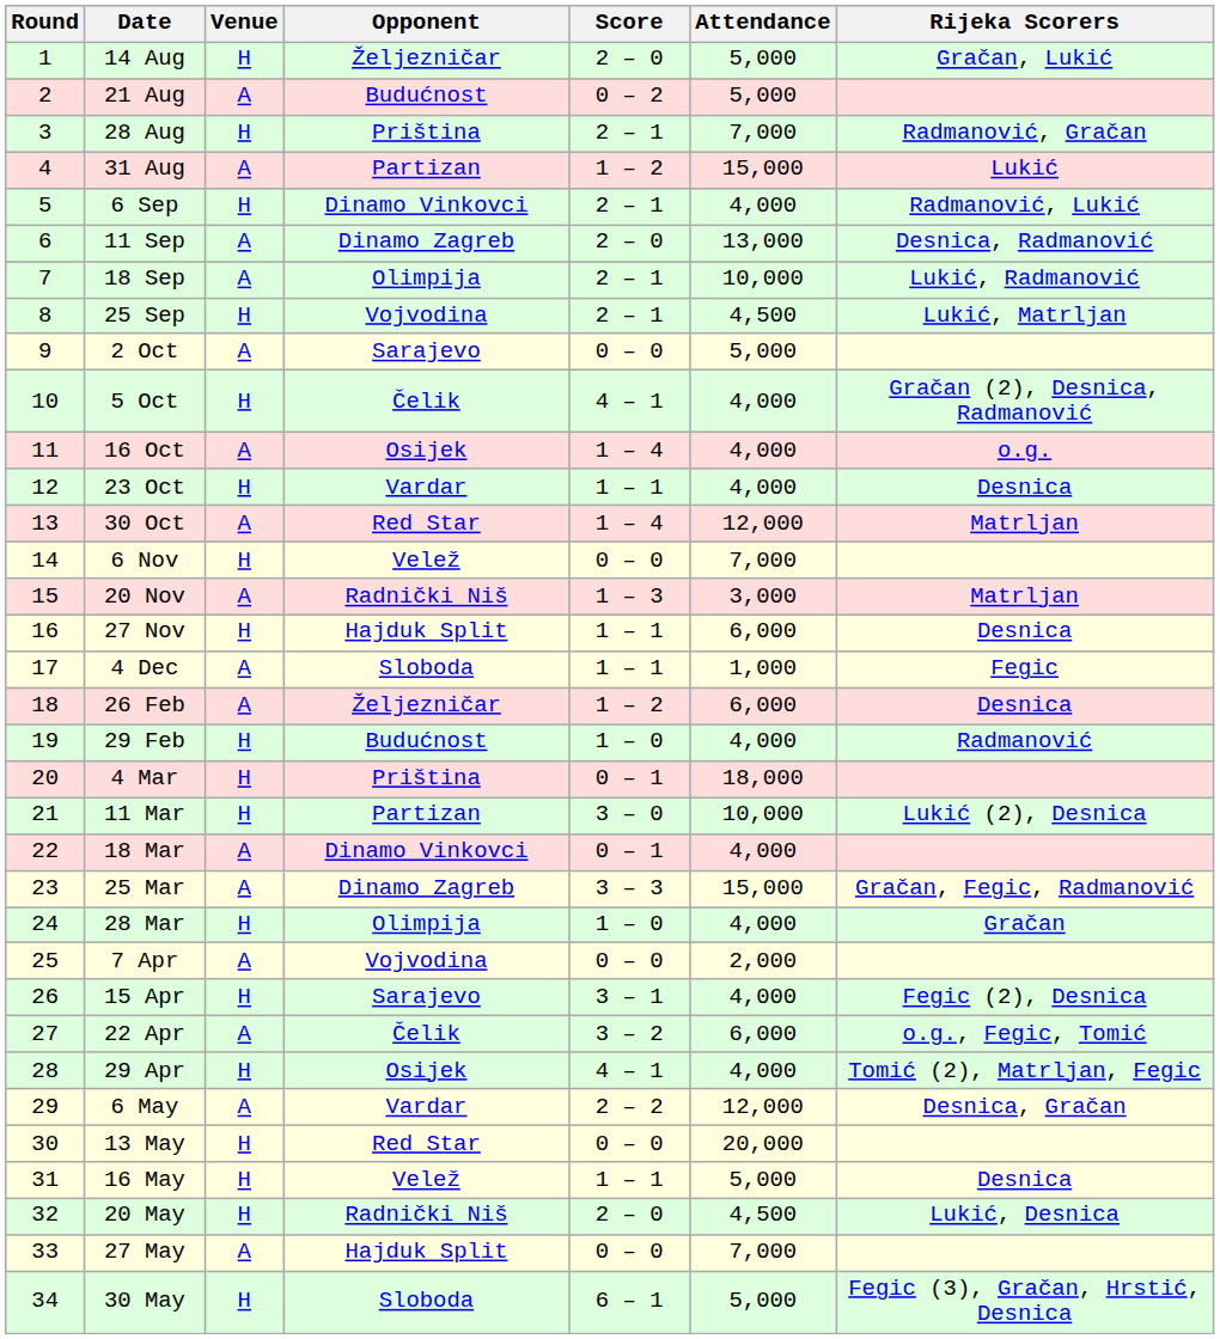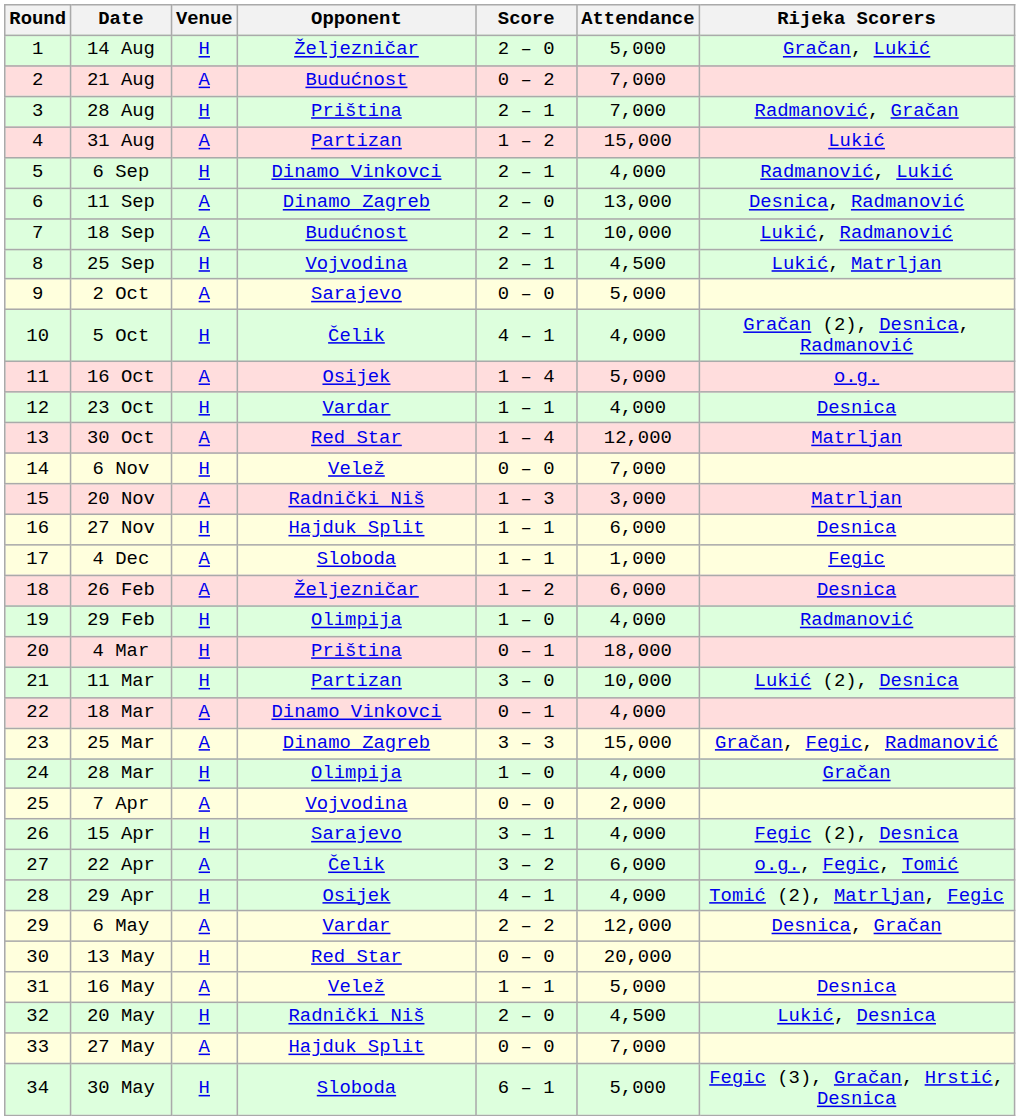 <table class="wikitable sortable" style="text-align: center; font-size:95%;">
 <tr>
 <th width="30">Round</th>
 <th width="60">Date</th>
 <th width="20">Venue</th>
 <th width="150">Opponent</th>
 <th width="60">Score</th>
 <th width="60">Attendance</th>
 <th width="200">Rijeka Scorers</th>
 </tr>
 <tr bgcolor="#ddffdd">
 <td>1</td>
 <td>14 Aug</td>
 <td><a href='#'>H</a></td>
 <td><a href='#'>Željezničar</a></td>
 <td>2 – 0</td>
 <td>5,000</td>
 <td><a href='#'>Gračan</a>, <a href='#'>Lukić</a></td>
 </tr>
 <tr bgcolor="#ffdddd">
 <td>2</td>
 <td>21 Aug</td>
 <td><a href='#'>A</a></td>
 <td><a href='#'>Budućnost</a></td>
 <td>0 – 2</td>
-<td>5,000</td>
+<td>7,000</td>
 <td></td>
 </tr>
 <tr bgcolor="#ddffdd">
 <td>3</td>
 <td>28 Aug</td>
 <td><a href='#'>H</a></td>
 <td><a href='#'>Priština</a></td>
 <td>2 – 1</td>
 <td>7,000</td>
 <td><a href='#'>Radmanović</a>, <a href='#'>Gračan</a></td>
 </tr>
 <tr bgcolor="#ffdddd">
 <td>4</td>
 <td>31 Aug</td>
 <td><a href='#'>A</a></td>
 <td><a href='#'>Partizan</a></td>
 <td>1 – 2</td>
 <td>15,000</td>
 <td><a href='#'>Lukić</a></td>
 </tr>
 <tr bgcolor="#ddffdd">
 <td>5</td>
 <td>6 Sep</td>
 <td><a href='#'>H</a></td>
 <td><a href='#'>Dinamo Vinkovci</a></td>
 <td>2 – 1</td>
 <td>4,000</td>
 <td><a href='#'>Radmanović</a>, <a href='#'>Lukić</a></td>
 </tr>
 <tr bgcolor="#ddffdd">
 <td>6</td>
 <td>11 Sep</td>
 <td><a href='#'>A</a></td>
 <td><a href='#'>Dinamo Zagreb</a></td>
 <td>2 – 0</td>
 <td>13,000</td>
 <td><a href='#'>Desnica</a>, <a href='#'>Radmanović</a></td>
 </tr>
 <tr bgcolor="#ddffdd">
 <td>7</td>
 <td>18 Sep</td>
 <td><a href='#'>A</a></td>
-<td><a href='#'>Olimpija</a></td>
+<td><a href='#'>Budućnost</a></td>
 <td>2 – 1</td>
 <td>10,000</td>
 <td><a href='#'>Lukić</a>, <a href='#'>Radmanović</a></td>
 </tr>
 <tr bgcolor="#ddffdd">
 <td>8</td>
 <td>25 Sep</td>
 <td><a href='#'>H</a></td>
 <td><a href='#'>Vojvodina</a></td>
 <td>2 – 1</td>
 <td>4,500</td>
 <td><a href='#'>Lukić</a>, <a href='#'>Matrljan</a></td>
 </tr>
 <tr bgcolor="#ffffdd">
 <td>9</td>
 <td>2 Oct</td>
 <td><a href='#'>A</a></td>
 <td><a href='#'>Sarajevo</a></td>
 <td>0 – 0</td>
 <td>5,000</td>
 <td></td>
 </tr>
 <tr bgcolor="#ddffdd">
 <td>10</td>
 <td>5 Oct</td>
 <td><a href='#'>H</a></td>
 <td><a href='#'>Čelik</a></td>
 <td>4 – 1</td>
 <td>4,000</td>
 <td><a href='#'>Gračan</a> (2), <a href='#'>Desnica</a>, <a href='#'>Radmanović</a></td>
 </tr>
 <tr bgcolor="#ffdddd">
 <td>11</td>
 <td>16 Oct</td>
 <td><a href='#'>A</a></td>
 <td><a href='#'>Osijek</a></td>
 <td>1 – 4</td>
-<td>4,000</td>
+<td>5,000</td>
 <td><a href='#'>o.g.</a></td>
 </tr>
 <tr bgcolor="#ddffdd">
 <td>12</td>
 <td>23 Oct</td>
 <td><a href='#'>H</a></td>
 <td><a href='#'>Vardar</a></td>
 <td>1 – 1</td>
 <td>4,000</td>
 <td><a href='#'>Desnica</a></td>
 </tr>
 <tr bgcolor="#ffdddd">
 <td>13</td>
 <td>30 Oct</td>
 <td><a href='#'>A</a></td>
 <td><a href='#'>Red Star</a></td>
 <td>1 – 4</td>
 <td>12,000</td>
 <td><a href='#'>Matrljan</a></td>
 </tr>
 <tr bgcolor="#ffffdd">
 <td>14</td>
 <td>6 Nov</td>
 <td><a href='#'>H</a></td>
 <td><a href='#'>Velež</a></td>
 <td>0 – 0</td>
 <td>7,000</td>
 <td></td>
 </tr>
 <tr bgcolor="#ffdddd">
 <td>15</td>
 <td>20 Nov</td>
 <td><a href='#'>A</a></td>
 <td><a href='#'>Radnički Niš</a></td>
 <td>1 – 3</td>
 <td>3,000</td>
 <td><a href='#'>Matrljan</a></td>
 </tr>
 <tr bgcolor="#ffffdd">
 <td>16</td>
 <td>27 Nov</td>
 <td><a href='#'>H</a></td>
 <td><a href='#'>Hajduk Split</a></td>
 <td>1 – 1</td>
 <td>6,000</td>
 <td><a href='#'>Desnica</a></td>
 </tr>
 <tr bgcolor="#ffffdd">
 <td>17</td>
 <td>4 Dec</td>
 <td><a href='#'>A</a></td>
 <td><a href='#'>Sloboda</a></td>
 <td>1 – 1</td>
 <td>1,000</td>
 <td><a href='#'>Fegic</a></td>
 </tr>
 <tr bgcolor="#ffdddd">
 <td>18</td>
 <td>26 Feb</td>
 <td><a href='#'>A</a></td>
 <td><a href='#'>Željezničar</a></td>
 <td>1 – 2</td>
 <td>6,000</td>
 <td><a href='#'>Desnica</a></td>
 </tr>
 <tr bgcolor="#ddffdd">
 <td>19</td>
 <td>29 Feb</td>
 <td><a href='#'>H</a></td>
-<td><a href='#'>Budućnost</a></td>
+<td><a href='#'>Olimpija</a></td>
 <td>1 – 0</td>
 <td>4,000</td>
 <td><a href='#'>Radmanović</a></td>
 </tr>
 <tr bgcolor="#ffdddd">
 <td>20</td>
 <td>4 Mar</td>
 <td><a href='#'>H</a></td>
 <td><a href='#'>Priština</a></td>
 <td>0 – 1</td>
 <td>18,000</td>
 <td></td>
 </tr>
 <tr bgcolor="#ddffdd">
 <td>21</td>
 <td>11 Mar</td>
 <td><a href='#'>H</a></td>
 <td><a href='#'>Partizan</a></td>
 <td>3 – 0</td>
 <td>10,000</td>
 <td><a href='#'>Lukić</a> (2), <a href='#'>Desnica</a></td>
 </tr>
 <tr bgcolor="#ffdddd">
 <td>22</td>
 <td>18 Mar</td>
 <td><a href='#'>A</a></td>
 <td><a href='#'>Dinamo Vinkovci</a></td>
 <td>0 – 1</td>
 <td>4,000</td>
 <td></td>
 </tr>
 <tr bgcolor="#ffffdd">
 <td>23</td>
 <td>25 Mar</td>
 <td><a href='#'>A</a></td>
 <td><a href='#'>Dinamo Zagreb</a></td>
 <td>3 – 3</td>
 <td>15,000</td>
 <td><a href='#'>Gračan</a>, <a href='#'>Fegic</a>, <a href='#'>Radmanović</a></td>
 </tr>
 <tr bgcolor="#ddffdd">
 <td>24</td>
 <td>28 Mar</td>
 <td><a href='#'>H</a></td>
 <td><a href='#'>Olimpija</a></td>
 <td>1 – 0</td>
 <td>4,000</td>
 <td><a href='#'>Gračan</a></td>
 </tr>
 <tr bgcolor="#ffffdd">
 <td>25</td>
 <td>7 Apr</td>
 <td><a href='#'>A</a></td>
 <td><a href='#'>Vojvodina</a></td>
 <td>0 – 0</td>
 <td>2,000</td>
 <td></td>
 </tr>
 <tr bgcolor="#ddffdd">
 <td>26</td>
 <td>15 Apr</td>
 <td><a href='#'>H</a></td>
 <td><a href='#'>Sarajevo</a></td>
 <td>3 – 1</td>
 <td>4,000</td>
 <td><a href='#'>Fegic</a> (2), <a href='#'>Desnica</a></td>
 </tr>
 <tr bgcolor="#ddffdd">
 <td>27</td>
 <td>22 Apr</td>
 <td><a href='#'>A</a></td>
 <td><a href='#'>Čelik</a></td>
 <td>3 – 2</td>
 <td>6,000</td>
 <td><a href='#'>o.g.</a>, <a href='#'>Fegic</a>, <a href='#'>Tomić</a></td>
 </tr>
 <tr bgcolor="#ddffdd">
 <td>28</td>
 <td>29 Apr</td>
 <td><a href='#'>H</a></td>
 <td><a href='#'>Osijek</a></td>
 <td>4 – 1</td>
 <td>4,000</td>
 <td><a href='#'>Tomić</a> (2), <a href='#'>Matrljan</a>, <a href='#'>Fegic</a></td>
 </tr>
 <tr bgcolor="#ffffdd">
 <td>29</td>
 <td>6 May</td>
 <td><a href='#'>A</a></td>
 <td><a href='#'>Vardar</a></td>
 <td>2 – 2</td>
 <td>12,000</td>
 <td><a href='#'>Desnica</a>, <a href='#'>Gračan</a></td>
 </tr>
 <tr bgcolor="#ffffdd">
 <td>30</td>
 <td>13 May</td>
 <td><a href='#'>H</a></td>
 <td><a href='#'>Red Star</a></td>
 <td>0 – 0</td>
 <td>20,000</td>
 <td></td>
 </tr>
 <tr bgcolor="#ffffdd">
 <td>31</td>
 <td>16 May</td>
-<td><a href='#'>H</a></td>
+<td><a href='#'>A</a></td>
 <td><a href='#'>Velež</a></td>
 <td>1 – 1</td>
 <td>5,000</td>
 <td><a href='#'>Desnica</a></td>
 </tr>
 <tr bgcolor="#ddffdd">
 <td>32</td>
 <td>20 May</td>
 <td><a href='#'>H</a></td>
 <td><a href='#'>Radnički Niš</a></td>
 <td>2 – 0</td>
 <td>4,500</td>
 <td><a href='#'>Lukić</a>, <a href='#'>Desnica</a></td>
 </tr>
 <tr bgcolor="#ffffdd">
 <td>33</td>
 <td>27 May</td>
 <td><a href='#'>A</a></td>
 <td><a href='#'>Hajduk Split</a></td>
 <td>0 – 0</td>
 <td>7,000</td>
 <td></td>
 </tr>
 <tr bgcolor="#ddffdd">
 <td>34</td>
 <td>30 May</td>
 <td><a href='#'>H</a></td>
 <td><a href='#'>Sloboda</a></td>
 <td>6 – 1</td>
 <td>5,000</td>
 <td><a href='#'>Fegic</a> (3), <a href='#'>Gračan</a>, <a href='#'>Hrstić</a>, <a href='#'>Desnica</a></td>
 </tr>
 </table>
